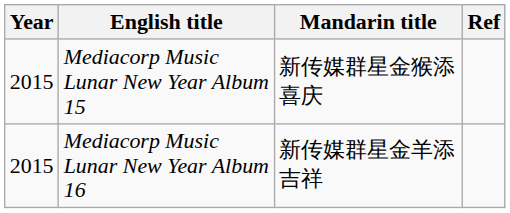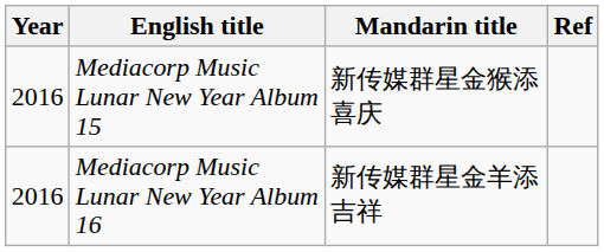 <table class="wikitable sortable">
 <tr>
 <th style="width:30px;">Year</th>
 <th style="width:150px;">English title</th>
 <th style="width:130px;">Mandarin title</th>
 <th class="unsortable">Ref</th>
 </tr>
 <tr>
-<td>2015</td>
+<td>2016</td>
 <td><em>Mediacorp Music Lunar New Year Album 15</em></td>
 <td>新传媒群星金猴添喜庆</td>
 <td></td>
 </tr>
 <tr>
-<td>2015</td>
+<td>2016</td>
 <td><em>Mediacorp Music Lunar New Year Album 16</em></td>
 <td>新传媒群星金羊添吉祥</td>
 <td></td>
 </tr>
 </table>
